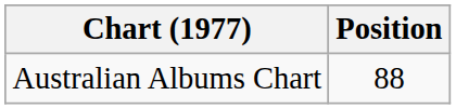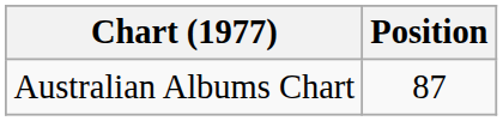 <table class="wikitable" style="text-align:center;">
 <tr>
 <th>Chart (1977)</th>
 <th>Position</th>
 </tr>
 <tr>
 <td align="left">Australian Albums Chart</td>
-<td>88</td>
+<td>87</td>
 </tr>
 </table>
